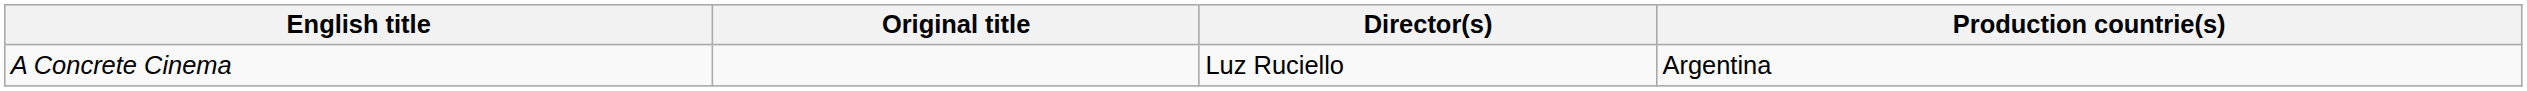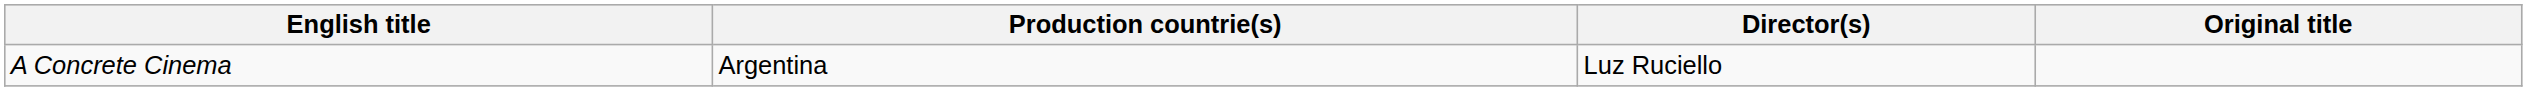 <table class="sortable wikitable" style="width:100%; margin-bottom:4px" cellpadding="5">
 <tr>
 <th scope="col">English title</th>
+<th scope="col">Production countrie(s)</th>
+<th scope="col">Director(s)</th>
 <th scope="col">Original title</th>
-<th scope="col">Director(s)</th>
-<th scope="col">Production countrie(s)</th>
 </tr>
 <tr>
 <td><em>A Concrete Cinema</em></td>
+<td>Argentina</td>
+<td>Luz Ruciello</td>
 <td></td>
-<td>Luz Ruciello</td>
-<td>Argentina</td>
 </tr>
 </table>
